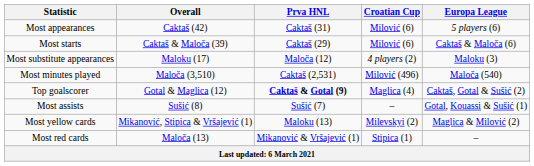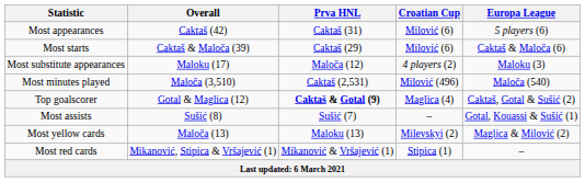 <table class="wikitable" Style="text-align: center;font-size:85%">
 <tr>
 <th>Statistic</th>
 <th>Overall</th>
 <th><a href='#'>Prva HNL</a></th>
 <th><a href='#'>Croatian Cup</a></th>
 <th><a href='#'>Europa League</a></th>
 </tr>
 <tr>
 <td>Most appearances</td>
 <td><a href='#'>Caktaš</a> (42)</td>
 <td><a href='#'>Caktaš</a> (31)</td>
 <td><a href='#'>Milović</a> (6)</td>
 <td><em>5 players</em> (6)</td>
 </tr>
 <tr>
 <td>Most starts</td>
 <td><a href='#'>Caktaš</a> & <a href='#'>Maloča</a> (39)</td>
 <td><a href='#'>Caktaš</a> (29)</td>
 <td><a href='#'>Milović</a> (6)</td>
 <td><a href='#'>Caktaš</a> & <a href='#'>Maloča</a> (6)</td>
 </tr>
 <tr>
 <td>Most substitute appearances</td>
 <td><a href='#'>Maloku</a> (17)</td>
 <td><a href='#'>Maloča</a> (12)</td>
 <td><em>4 players</em> (2)</td>
 <td><a href='#'>Maloku</a> (3)</td>
 </tr>
 <tr>
 <td>Most minutes played</td>
 <td><a href='#'>Maloča</a> (3,510)</td>
 <td><a href='#'>Caktaš</a> (2,531)</td>
 <td><a href='#'>Milović</a> (496)</td>
 <td><a href='#'>Maloča</a> (540)</td>
 </tr>
 <tr>
 <td>Top goalscorer</td>
 <td><a href='#'>Gotal</a> & <a href='#'>Maglica</a> (12)</td>
 <td><strong><a href='#'>Caktaš</a> & <a href='#'>Gotal</a> (9)</strong></td>
 <td><a href='#'>Maglica</a> (4)</td>
 <td><a href='#'>Caktaš</a>, <a href='#'>Gotal</a> & <a href='#'>Sušić</a> (2)</td>
 </tr>
 <tr>
 <td>Most assists</td>
 <td><a href='#'>Sušić</a> (8)</td>
 <td><a href='#'>Sušić</a> (7)</td>
 <td>–</td>
 <td><a href='#'>Gotal</a>, <a href='#'>Kouassi</a> & <a href='#'>Sušić</a> (1)</td>
 </tr>
 <tr>
 <td>Most yellow cards</td>
-<td><a href='#'>Mikanović</a>, <a href='#'>Stipica</a> & <a href='#'>Vršajević</a> (1)</td>
+<td><a href='#'>Maloča</a> (13)</td>
 <td><a href='#'>Maloku</a> (13)</td>
 <td><a href='#'>Milevskyi</a> (2)</td>
 <td><a href='#'>Maglica</a> & <a href='#'>Milović</a> (2)</td>
 </tr>
 <tr>
 <td>Most red cards</td>
-<td><a href='#'>Maloča</a> (13)</td>
+<td><a href='#'>Mikanović</a>, <a href='#'>Stipica</a> & <a href='#'>Vršajević</a> (1)</td>
 <td><a href='#'>Mikanović</a> & <a href='#'>Vršajević</a> (1)</td>
 <td><a href='#'>Stipica</a> (1)</td>
 <td>–</td>
 </tr>
 <tr>
 <th colspan="30"><small>Last updated: 6 March 2021</small></th>
 </tr>
 </table>
